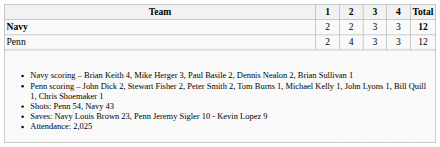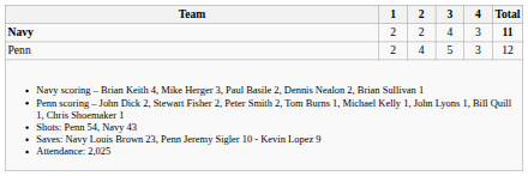 <table class="wikitable" style="text-align:center; max-width:45em">
 <tr>
 <th>Team</th>
 <th style="width:2em">1</th>
 <th style="width:2em">2</th>
 <th style="width:2em">3</th>
 <th style="width:2em">4</th>
 <th style="width:2em">Total</th>
 </tr>
 <tr>
 <td style="text-align:left"><strong>Navy</strong></td>
 <td>2</td>
 <td>2</td>
+<td>4</td>
 <td>3</td>
-<td>3</td>
-<td><strong>12</strong></td>
+<td><strong>11</strong></td>
 </tr>
 <tr>
 <td style="text-align:left">Penn</td>
 <td>2</td>
 <td>4</td>
-<td>3</td>
+<td>5</td>
 <td>3</td>
 <td>12</td>
 </tr>
 <tr>
 <td colspan=6 style="font-size:88%; text-align:left"><br><ul><li>Navy scoring – Brian Keith 4, Mike Herger 3, Paul Basile 2, Dennis Nealon 2, Brian Sullivan 1</li><li>Penn scoring – John Dick 2, Stewart Fisher 2, Peter Smith 2, Tom Burns 1, Michael Kelly 1, John Lyons 1, Bill Quill 1, Chris Shoemaker 1</li><li>Shots: Penn 54, Navy 43</li><li>Saves: Navy Louis Brown 23, Penn Jeremy Sigler 10 - Kevin Lopez 9</li><li>Attendance: 2,025</li></ul></td>
 </tr>
 </table>
